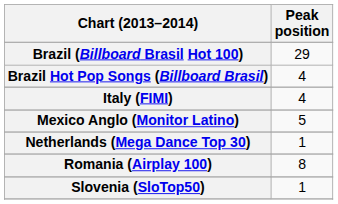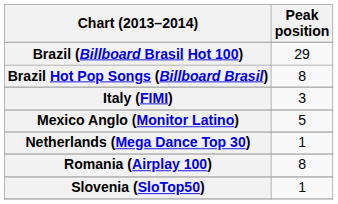 <table class="wikitable sortable plainrowheaders">
 <tr>
 <th scope="col">Chart (2013–2014)</th>
 <th scope="col">Peak<br>position</th>
 </tr>
 <tr>
 </tr>
 <tr>
 </tr>
 <tr>
 </tr>
 <tr>
 </tr>
 <tr>
 </tr>
 <tr>
 </tr>
 <tr>
 <th scope="row">Brazil (<a href='#'><em>Billboard</em> Brasil</a> <a href='#'>Hot 100</a>)</th>
 <td style="text-align:center;">29</td>
 </tr>
 <tr>
 <th scope="row">Brazil <a href='#'>Hot Pop Songs</a> (<em><a href='#'>Billboard Brasil</a></em>)</th>
-<td style="text-align:center;">4</td>
+<td style="text-align:center;">8</td>
 </tr>
 <tr>
 </tr>
 <tr>
 </tr>
 <tr>
 </tr>
 <tr>
 </tr>
 <tr>
 </tr>
 <tr>
 </tr>
 <tr>
 </tr>
 <tr>
 </tr>
 <tr>
 </tr>
 <tr>
 </tr>
 <tr>
 </tr>
 <tr>
 </tr>
 <tr>
 <th scope="row">Italy (<a href='#'>FIMI</a>)</th>
-<td style="text-align:center;">4</td>
+<td style="text-align:center;">3</td>
 </tr>
 <tr>
 </tr>
 <tr>
 <th scope="row">Mexico Anglo (<a href='#'>Monitor Latino</a>)</th>
 <td style="text-align:center;">5</td>
 </tr>
 <tr>
 </tr>
 <tr>
 </tr>
 <tr>
 <th scope="row">Netherlands (<a href='#'>Mega Dance Top 30</a>)</th>
 <td style="text-align:center;">1</td>
 </tr>
 <tr>
 </tr>
 <tr>
 </tr>
 <tr>
 </tr>
 <tr>
 </tr>
 <tr>
 <th scope="row">Romania (<a href='#'>Airplay 100</a>)</th>
 <td style="text-align:center;">8</td>
 </tr>
 <tr>
 </tr>
 <tr>
 </tr>
 <tr>
 </tr>
 <tr>
 <th scope="row">Slovenia (<a href='#'>SloTop50</a>)</th>
 <td align=center>1</td>
 </tr>
 <tr>
 </tr>
 <tr>
 </tr>
 <tr>
 </tr>
 <tr>
 </tr>
 <tr>
 </tr>
 <tr>
 </tr>
 <tr>
 </tr>
 <tr>
 </tr>
 <tr>
 </tr>
 <tr>
 </tr>
 <tr>
 </tr>
 <tr>
 </tr>
 <tr>
 </tr>
 </table>
